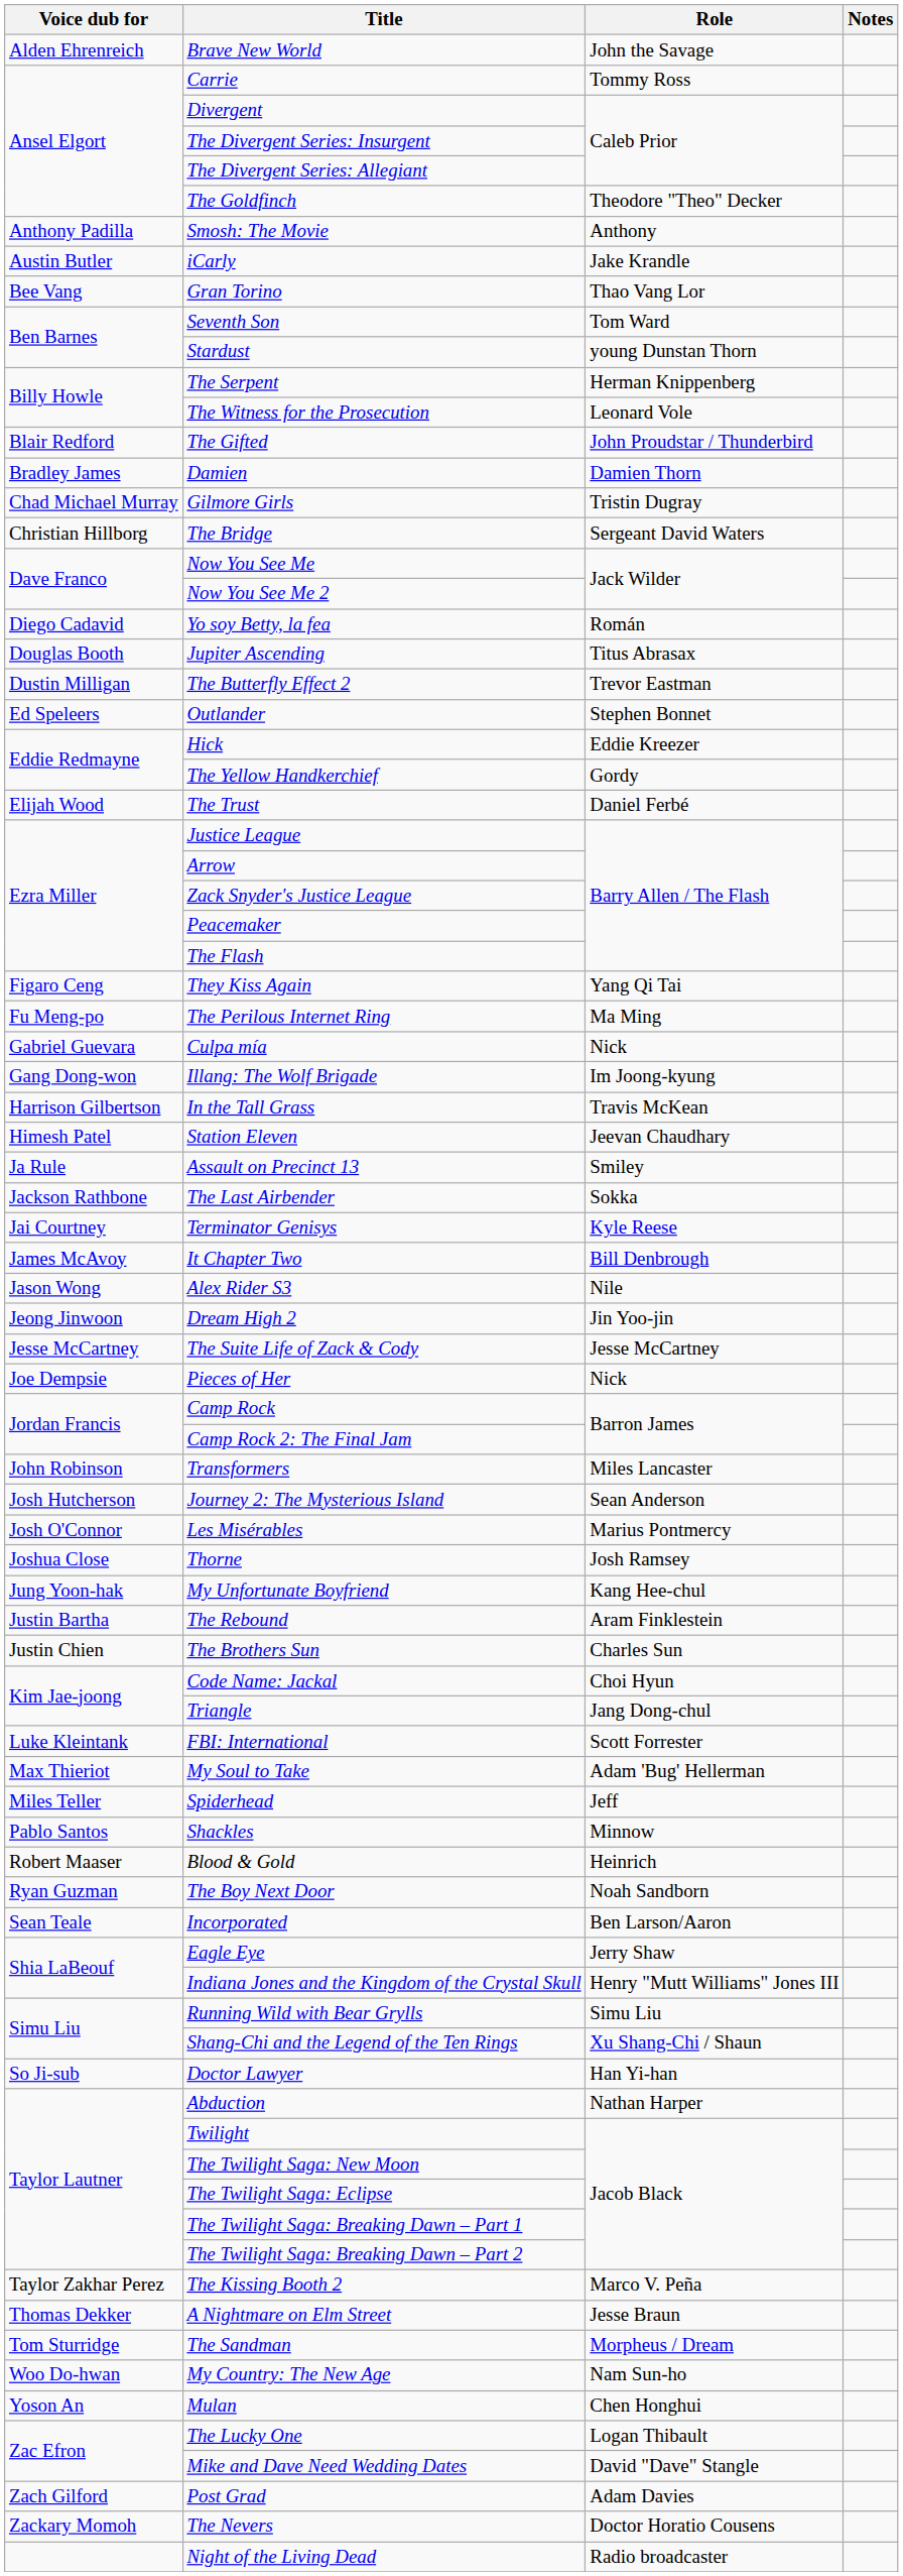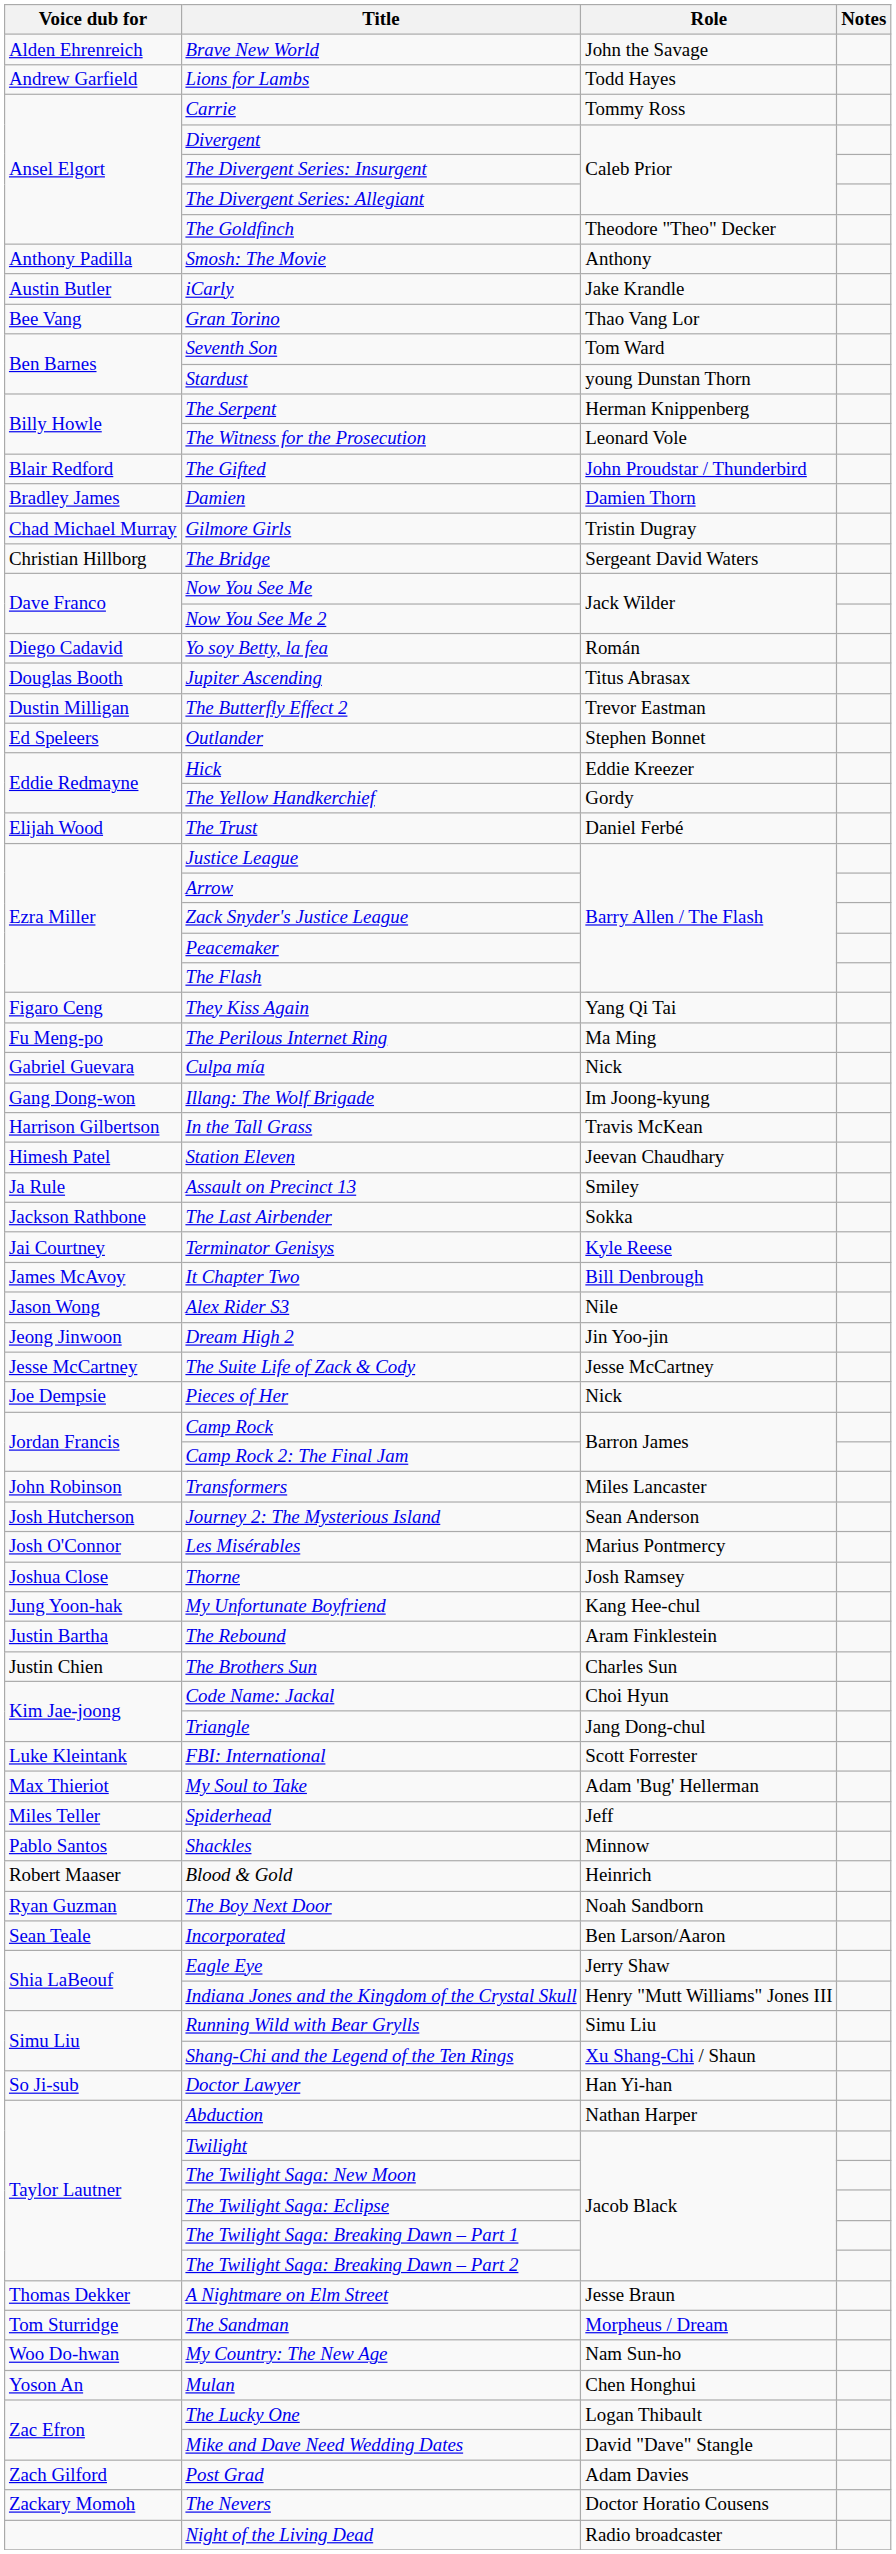 <table class="wikitable">
 <tr>
 <th>Voice dub for</th>
 <th>Title</th>
 <th>Role</th>
 <th class="unsortable">Notes</th>
 </tr>
 <tr>
 <td><a href='#'>Alden Ehrenreich</a></td>
 <td><em><a href='#'>Brave New World</a></em></td>
 <td>John the Savage</td>
+<td></td>
+</tr>
+<tr>
+<td><a href='#'>Andrew Garfield</a></td>
+<td><em><a href='#'>Lions for Lambs</a></em></td>
+<td>Todd Hayes</td>
 <td></td>
 </tr>
 <tr>
 <td rowspan="5"><a href='#'>Ansel Elgort</a></td>
 <td><em><a href='#'>Carrie</a></em></td>
 <td>Tommy Ross</td>
 <td></td>
 </tr>
 <tr>
 <td><em><a href='#'>Divergent</a></em></td>
 <td rowspan="3">Caleb Prior</td>
 <td></td>
 </tr>
 <tr>
 <td><em><a href='#'>The Divergent Series: Insurgent</a></em></td>
 <td></td>
 </tr>
 <tr>
 <td><em><a href='#'>The Divergent Series: Allegiant</a></em></td>
 <td></td>
 </tr>
 <tr>
 <td><em><a href='#'>The Goldfinch</a></em></td>
 <td>Theodore "Theo" Decker</td>
 <td></td>
 </tr>
 <tr>
 <td><a href='#'>Anthony Padilla</a></td>
 <td><em><a href='#'>Smosh: The Movie</a></em></td>
 <td>Anthony</td>
 <td></td>
 </tr>
 <tr>
 <td><a href='#'>Austin Butler</a></td>
 <td><em><a href='#'>iCarly</a></em></td>
 <td>Jake Krandle</td>
 <td></td>
 </tr>
 <tr>
 <td><a href='#'>Bee Vang</a></td>
 <td><em><a href='#'>Gran Torino</a></em></td>
 <td>Thao Vang Lor</td>
 <td></td>
 </tr>
 <tr>
 <td rowspan="2"><a href='#'>Ben Barnes</a></td>
 <td><em><a href='#'>Seventh Son</a></em></td>
 <td>Tom Ward</td>
 <td></td>
 </tr>
 <tr>
 <td><em><a href='#'>Stardust</a></em></td>
 <td>young Dunstan Thorn</td>
 <td></td>
 </tr>
 <tr>
 <td rowspan="2"><a href='#'>Billy Howle</a></td>
 <td><em><a href='#'>The Serpent</a></em></td>
 <td>Herman Knippenberg</td>
 <td></td>
 </tr>
 <tr>
 <td><em><a href='#'>The Witness for the Prosecution</a></em></td>
 <td>Leonard Vole</td>
 <td></td>
 </tr>
 <tr>
 <td><a href='#'>Blair Redford</a></td>
 <td><em><a href='#'>The Gifted</a></em></td>
 <td><a href='#'>John Proudstar / Thunderbird</a></td>
 <td></td>
 </tr>
 <tr>
 <td><a href='#'>Bradley James</a></td>
 <td><em><a href='#'>Damien</a></em></td>
 <td><a href='#'>Damien Thorn</a></td>
 <td></td>
 </tr>
 <tr>
 <td><a href='#'>Chad Michael Murray</a></td>
 <td><em><a href='#'>Gilmore Girls</a></em></td>
 <td>Tristin Dugray</td>
 <td></td>
 </tr>
 <tr>
 <td>Christian Hillborg</td>
 <td><em><a href='#'>The Bridge</a></em></td>
 <td>Sergeant David Waters</td>
 <td></td>
 </tr>
 <tr>
 <td rowspan="2"><a href='#'>Dave Franco</a></td>
 <td><em><a href='#'>Now You See Me</a></em></td>
 <td rowspan="2">Jack Wilder</td>
 <td></td>
 </tr>
 <tr>
 <td><em><a href='#'>Now You See Me 2</a></em></td>
 <td></td>
 </tr>
 <tr>
 <td><a href='#'>Diego Cadavid</a></td>
 <td><em><a href='#'>Yo soy Betty, la fea</a></em></td>
 <td>Román</td>
 <td></td>
 </tr>
 <tr>
 <td><a href='#'>Douglas Booth</a></td>
 <td><em><a href='#'>Jupiter Ascending</a></em></td>
 <td>Titus Abrasax</td>
 <td></td>
 </tr>
 <tr>
 <td><a href='#'>Dustin Milligan</a></td>
 <td><em><a href='#'>The Butterfly Effect 2</a></em></td>
 <td>Trevor Eastman</td>
 <td></td>
 </tr>
 <tr>
 <td><a href='#'>Ed Speleers</a></td>
 <td><em><a href='#'>Outlander</a></em></td>
 <td>Stephen Bonnet</td>
 <td></td>
 </tr>
 <tr>
 <td rowspan="2"><a href='#'>Eddie Redmayne</a></td>
 <td><em><a href='#'>Hick</a></em></td>
 <td>Eddie Kreezer</td>
 <td></td>
 </tr>
 <tr>
 <td><em><a href='#'>The Yellow Handkerchief</a></em></td>
 <td>Gordy</td>
 <td></td>
 </tr>
 <tr>
 <td><a href='#'>Elijah Wood</a></td>
 <td><em><a href='#'>The Trust</a></em></td>
 <td>Daniel Ferbé</td>
 <td></td>
 </tr>
 <tr>
 <td rowspan="5"><a href='#'>Ezra Miller</a></td>
 <td><em><a href='#'>Justice League</a></em></td>
 <td rowspan="5"><a href='#'>Barry Allen / The Flash</a></td>
 <td></td>
 </tr>
 <tr>
 <td><em><a href='#'>Arrow</a></em></td>
 <td></td>
 </tr>
 <tr>
 <td><em><a href='#'>Zack Snyder's Justice League</a></em></td>
 <td></td>
 </tr>
 <tr>
 <td><em><a href='#'>Peacemaker</a></em></td>
 <td></td>
 </tr>
 <tr>
 <td><em><a href='#'>The Flash</a></em></td>
 <td></td>
 </tr>
 <tr>
 <td><a href='#'>Figaro Ceng</a></td>
 <td><em><a href='#'>They Kiss Again</a></em></td>
 <td>Yang Qi Tai</td>
 <td></td>
 </tr>
 <tr>
 <td><a href='#'>Fu Meng-po</a></td>
 <td><em><a href='#'>The Perilous Internet Ring</a></em></td>
 <td>Ma Ming</td>
 <td></td>
 </tr>
 <tr>
 <td><a href='#'>Gabriel Guevara</a></td>
 <td><em><a href='#'>Culpa mía</a></em></td>
 <td>Nick</td>
 <td></td>
 </tr>
 <tr>
 <td><a href='#'>Gang Dong-won</a></td>
 <td><em><a href='#'>Illang: The Wolf Brigade</a></em></td>
 <td>Im Joong-kyung</td>
 <td></td>
 </tr>
 <tr>
 <td><a href='#'>Harrison Gilbertson</a></td>
 <td><em><a href='#'>In the Tall Grass</a></em></td>
 <td>Travis McKean</td>
 <td></td>
 </tr>
 <tr>
 <td><a href='#'>Himesh Patel</a></td>
 <td><em><a href='#'>Station Eleven</a></em></td>
 <td>Jeevan Chaudhary</td>
 <td></td>
 </tr>
 <tr>
 <td><a href='#'>Ja Rule</a></td>
 <td><em><a href='#'>Assault on Precinct 13</a></em></td>
 <td>Smiley</td>
 <td></td>
 </tr>
 <tr>
 <td><a href='#'>Jackson Rathbone</a></td>
 <td><em><a href='#'>The Last Airbender</a></em></td>
 <td>Sokka</td>
 <td></td>
 </tr>
 <tr>
 <td><a href='#'>Jai Courtney</a></td>
 <td><em><a href='#'>Terminator Genisys</a></em></td>
 <td><a href='#'>Kyle Reese</a></td>
 <td></td>
 </tr>
 <tr>
 <td><a href='#'>James McAvoy</a></td>
 <td><em><a href='#'>It Chapter Two</a></em></td>
 <td><a href='#'>Bill Denbrough</a></td>
 <td></td>
 </tr>
 <tr>
 <td><a href='#'>Jason Wong</a></td>
 <td><em><a href='#'>Alex Rider S3</a></em></td>
 <td>Nile</td>
 <td></td>
 </tr>
 <tr>
 <td><a href='#'>Jeong Jinwoon</a></td>
 <td><em><a href='#'>Dream High 2</a></em></td>
 <td>Jin Yoo-jin</td>
 <td></td>
 </tr>
 <tr>
 <td><a href='#'>Jesse McCartney</a></td>
 <td><em><a href='#'>The Suite Life of Zack & Cody</a></em></td>
 <td>Jesse McCartney</td>
 <td></td>
 </tr>
 <tr>
 <td><a href='#'>Joe Dempsie</a></td>
 <td><em><a href='#'>Pieces of Her</a></em></td>
 <td>Nick</td>
 <td></td>
 </tr>
 <tr>
 <td rowspan="2"><a href='#'>Jordan Francis</a></td>
 <td><em><a href='#'>Camp Rock</a></em></td>
 <td rowspan="2">Barron James</td>
 <td></td>
 </tr>
 <tr>
 <td><em><a href='#'>Camp Rock 2: The Final Jam</a></em></td>
 <td></td>
 </tr>
 <tr>
 <td><a href='#'>John Robinson</a></td>
 <td><em><a href='#'>Transformers</a></em></td>
 <td>Miles Lancaster</td>
 <td></td>
 </tr>
 <tr>
 <td><a href='#'>Josh Hutcherson</a></td>
 <td><em><a href='#'>Journey 2: The Mysterious Island</a></em></td>
 <td>Sean Anderson</td>
 <td></td>
 </tr>
 <tr>
 <td><a href='#'>Josh O'Connor</a></td>
 <td><em><a href='#'>Les Misérables</a></em></td>
 <td>Marius Pontmercy</td>
 <td></td>
 </tr>
 <tr>
 <td><a href='#'>Joshua Close</a></td>
 <td><em><a href='#'>Thorne</a></em></td>
 <td>Josh Ramsey</td>
 <td></td>
 </tr>
 <tr>
 <td><a href='#'>Jung Yoon-hak</a></td>
 <td><em><a href='#'>My Unfortunate Boyfriend</a></em></td>
 <td>Kang Hee-chul</td>
 <td></td>
 </tr>
 <tr>
 <td><a href='#'>Justin Bartha</a></td>
 <td><em><a href='#'>The Rebound</a></em></td>
 <td>Aram Finklestein</td>
 <td></td>
 </tr>
 <tr>
 <td>Justin Chien</td>
 <td><em><a href='#'>The Brothers Sun</a></em></td>
 <td>Charles Sun</td>
 <td></td>
 </tr>
 <tr>
 <td rowspan="2"><a href='#'>Kim Jae-joong</a></td>
 <td><em><a href='#'>Code Name: Jackal</a></em></td>
 <td>Choi Hyun</td>
 <td></td>
 </tr>
 <tr>
 <td><em><a href='#'>Triangle</a></em></td>
 <td>Jang Dong-chul</td>
 <td></td>
 </tr>
 <tr>
 <td><a href='#'>Luke Kleintank</a></td>
 <td><em><a href='#'>FBI: International</a></em></td>
 <td>Scott Forrester</td>
 <td></td>
 </tr>
 <tr>
 <td><a href='#'>Max Thieriot</a></td>
 <td><em><a href='#'>My Soul to Take</a></em></td>
 <td>Adam 'Bug' Hellerman</td>
 <td></td>
 </tr>
 <tr>
 <td><a href='#'>Miles Teller</a></td>
 <td><em><a href='#'>Spiderhead</a></em></td>
 <td>Jeff</td>
 <td></td>
 </tr>
 <tr>
 <td><a href='#'>Pablo Santos</a></td>
 <td><em><a href='#'>Shackles</a></em></td>
 <td>Minnow</td>
 <td></td>
 </tr>
 <tr>
 <td>Robert Maaser</td>
 <td><em>Blood & Gold</em></td>
 <td>Heinrich</td>
 <td></td>
 </tr>
 <tr>
 <td><a href='#'>Ryan Guzman</a></td>
 <td><em><a href='#'>The Boy Next Door</a></em></td>
 <td>Noah Sandborn</td>
 <td></td>
 </tr>
 <tr>
 <td><a href='#'>Sean Teale</a></td>
 <td><em><a href='#'>Incorporated</a></em></td>
 <td>Ben Larson/Aaron</td>
 <td></td>
 </tr>
 <tr>
 <td rowspan="2"><a href='#'>Shia LaBeouf</a></td>
 <td><em><a href='#'>Eagle Eye</a></em></td>
 <td>Jerry Shaw</td>
 <td></td>
 </tr>
 <tr>
 <td><em><a href='#'>Indiana Jones and the Kingdom of the Crystal Skull</a></em></td>
 <td>Henry "Mutt Williams" Jones III</td>
 <td></td>
 </tr>
 <tr>
 <td rowspan="2"><a href='#'>Simu Liu</a></td>
 <td><em><a href='#'>Running Wild with Bear Grylls</a></em></td>
 <td>Simu Liu</td>
 <td></td>
 </tr>
 <tr>
 <td><em><a href='#'>Shang-Chi and the Legend of the Ten Rings</a></em></td>
 <td><a href='#'>Xu Shang-Chi</a> / Shaun</td>
 <td></td>
 </tr>
 <tr>
 <td><a href='#'>So Ji-sub</a></td>
 <td><em><a href='#'>Doctor Lawyer</a></em></td>
 <td>Han Yi-han</td>
 <td></td>
 </tr>
 <tr>
 <td rowspan="6"><a href='#'>Taylor Lautner</a></td>
 <td><em><a href='#'>Abduction</a></em></td>
 <td>Nathan Harper</td>
 <td></td>
 </tr>
 <tr>
 <td><em><a href='#'>Twilight</a></em></td>
 <td rowspan="5">Jacob Black</td>
 <td></td>
 </tr>
 <tr>
 <td><em><a href='#'>The Twilight Saga: New Moon</a></em></td>
 <td></td>
 </tr>
 <tr>
 <td><em><a href='#'>The Twilight Saga: Eclipse</a></em></td>
 <td></td>
 </tr>
 <tr>
 <td><em><a href='#'>The Twilight Saga: Breaking Dawn – Part 1</a></em></td>
 <td></td>
 </tr>
 <tr>
 <td><em><a href='#'>The Twilight Saga: Breaking Dawn – Part 2</a></em></td>
 <td></td>
 </tr>
 <tr>
-<td>Taylor Zakhar Perez</td>
-<td><em><a href='#'>The Kissing Booth 2</a></em></td>
-<td>Marco V. Peña</td>
-<td></td>
-</tr>
-<tr>
 <td><a href='#'>Thomas Dekker</a></td>
 <td><em><a href='#'>A Nightmare on Elm Street</a></em></td>
 <td>Jesse Braun</td>
 <td></td>
 </tr>
 <tr>
 <td><a href='#'>Tom Sturridge</a></td>
 <td><em><a href='#'>The Sandman</a></em></td>
 <td><a href='#'>Morpheus / Dream</a></td>
 <td></td>
 </tr>
 <tr>
 <td><a href='#'>Woo Do-hwan</a></td>
 <td><em><a href='#'>My Country: The New Age</a></em></td>
 <td>Nam Sun-ho</td>
 <td></td>
 </tr>
 <tr>
 <td><a href='#'>Yoson An</a></td>
 <td><em><a href='#'>Mulan</a></em></td>
 <td>Chen Honghui</td>
 <td></td>
 </tr>
 <tr>
 <td rowspan="2"><a href='#'>Zac Efron</a></td>
 <td><em><a href='#'>The Lucky One</a></em></td>
 <td>Logan Thibault</td>
 <td></td>
 </tr>
 <tr>
 <td><em><a href='#'>Mike and Dave Need Wedding Dates</a></em></td>
 <td>David "Dave" Stangle</td>
 <td></td>
 </tr>
 <tr>
 <td><a href='#'>Zach Gilford</a></td>
 <td><em><a href='#'>Post Grad</a></em></td>
 <td>Adam Davies</td>
 <td></td>
 </tr>
 <tr>
 <td><a href='#'>Zackary Momoh</a></td>
 <td><em><a href='#'>The Nevers</a></em></td>
 <td>Doctor Horatio Cousens</td>
 <td></td>
 </tr>
 <tr>
 <td></td>
 <td><em><a href='#'>Night of the Living Dead</a></em></td>
 <td>Radio broadcaster</td>
 <td></td>
 </tr>
 </table>
